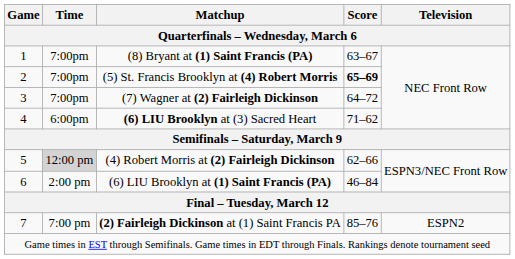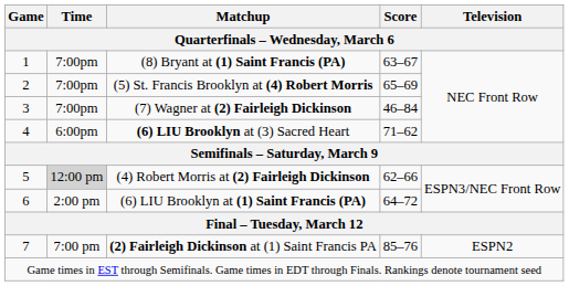 <table class="wikitable" style="font-size: 95%;text-align:center">
 <tr>
 <th>Game</th>
 <th>Time</th>
 <th>Matchup</th>
 <th>Score</th>
 <th>Television</th>
 </tr>
 <tr>
 <th colspan=5>Quarterfinals – Wednesday, March 6</th>
 </tr>
 <tr>
 <td>1</td>
 <td>7:00pm</td>
 <td>(8) Bryant at  <strong>(1) Saint Francis (PA)</strong></td>
 <td>63–67</td>
 <td rowspan=4>NEC Front Row</td>
 </tr>
 <tr>
 <td>2</td>
 <td>7:00pm</td>
 <td>(5) St. Francis Brooklyn at <strong>(4) Robert Morris</strong></td>
-<td><strong>65–69</strong></td>
+<td>65–69</td>
 </tr>
 <tr>
 <td>3</td>
 <td>7:00pm</td>
 <td>(7) Wagner at <strong>(2) Fairleigh Dickinson</strong></td>
-<td>64–72</td>
+<td>46–84</td>
 </tr>
 <tr>
 <td>4</td>
 <td>6:00pm</td>
 <td><strong>(6) LIU Brooklyn</strong> at (3) Sacred Heart</td>
 <td>71–62</td>
 </tr>
 <tr>
 <th colspan=5>Semifinals – Saturday, March 9</th>
 </tr>
 <tr>
 <td>5</td>
 <td style="background: lightgrey;">12:00 pm</td>
 <td>(4) Robert Morris at <strong>(2) Fairleigh Dickinson</strong></td>
 <td>62–66</td>
 <td rowspan=2>ESPN3/NEC Front Row</td>
 </tr>
 <tr>
 <td>6</td>
 <td>2:00 pm</td>
 <td>(6) LIU Brooklyn at <strong>(1) Saint Francis (PA)</strong></td>
-<td>46–84</td>
+<td>64–72</td>
 </tr>
 <tr>
 <th colspan=5>Final – Tuesday, March 12</th>
 </tr>
 <tr>
 <td>7</td>
 <td>7:00 pm</td>
 <td><strong>(2) Fairleigh Dickinson</strong> at (1) Saint Francis PA</td>
 <td>85–76</td>
 <td>ESPN2</td>
 </tr>
 <tr>
 <td colspan=5><small>Game times in <a href='#'>EST</a> through Semifinals. Game times in EDT through Finals. Rankings denote tournament seed</small></td>
 </tr>
 </table>
